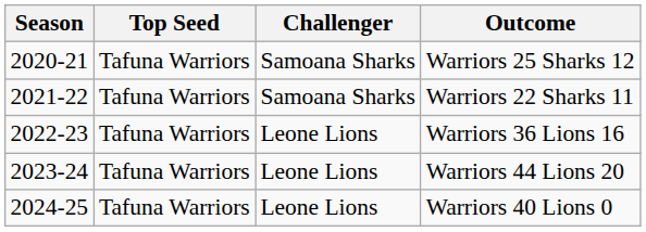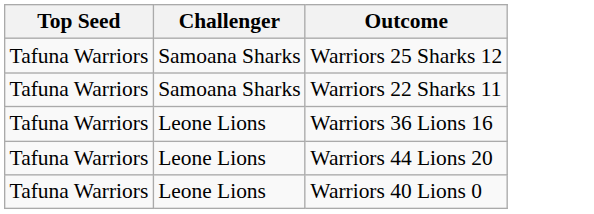 <table class="wikitable">
 <tr>
-<th>Season</th>
 <th>Top Seed</th>
 <th>Challenger</th>
 <th>Outcome</th>
 </tr>
 <tr>
-<td>2020-21</td>
 <td>Tafuna Warriors</td>
 <td>Samoana Sharks</td>
 <td>Warriors 25 Sharks 12</td>
 </tr>
 <tr>
-<td>2021-22</td>
 <td>Tafuna Warriors</td>
 <td>Samoana Sharks</td>
 <td>Warriors 22 Sharks 11</td>
 </tr>
 <tr>
-<td>2022-23</td>
 <td>Tafuna Warriors</td>
 <td>Leone Lions</td>
 <td>Warriors 36 Lions 16</td>
 </tr>
 <tr>
-<td>2023-24</td>
 <td>Tafuna Warriors</td>
 <td>Leone Lions</td>
 <td>Warriors 44 Lions 20</td>
 </tr>
 <tr>
-<td>2024-25</td>
 <td>Tafuna Warriors</td>
 <td>Leone Lions</td>
 <td>Warriors 40 Lions 0</td>
 </tr>
 </table>
